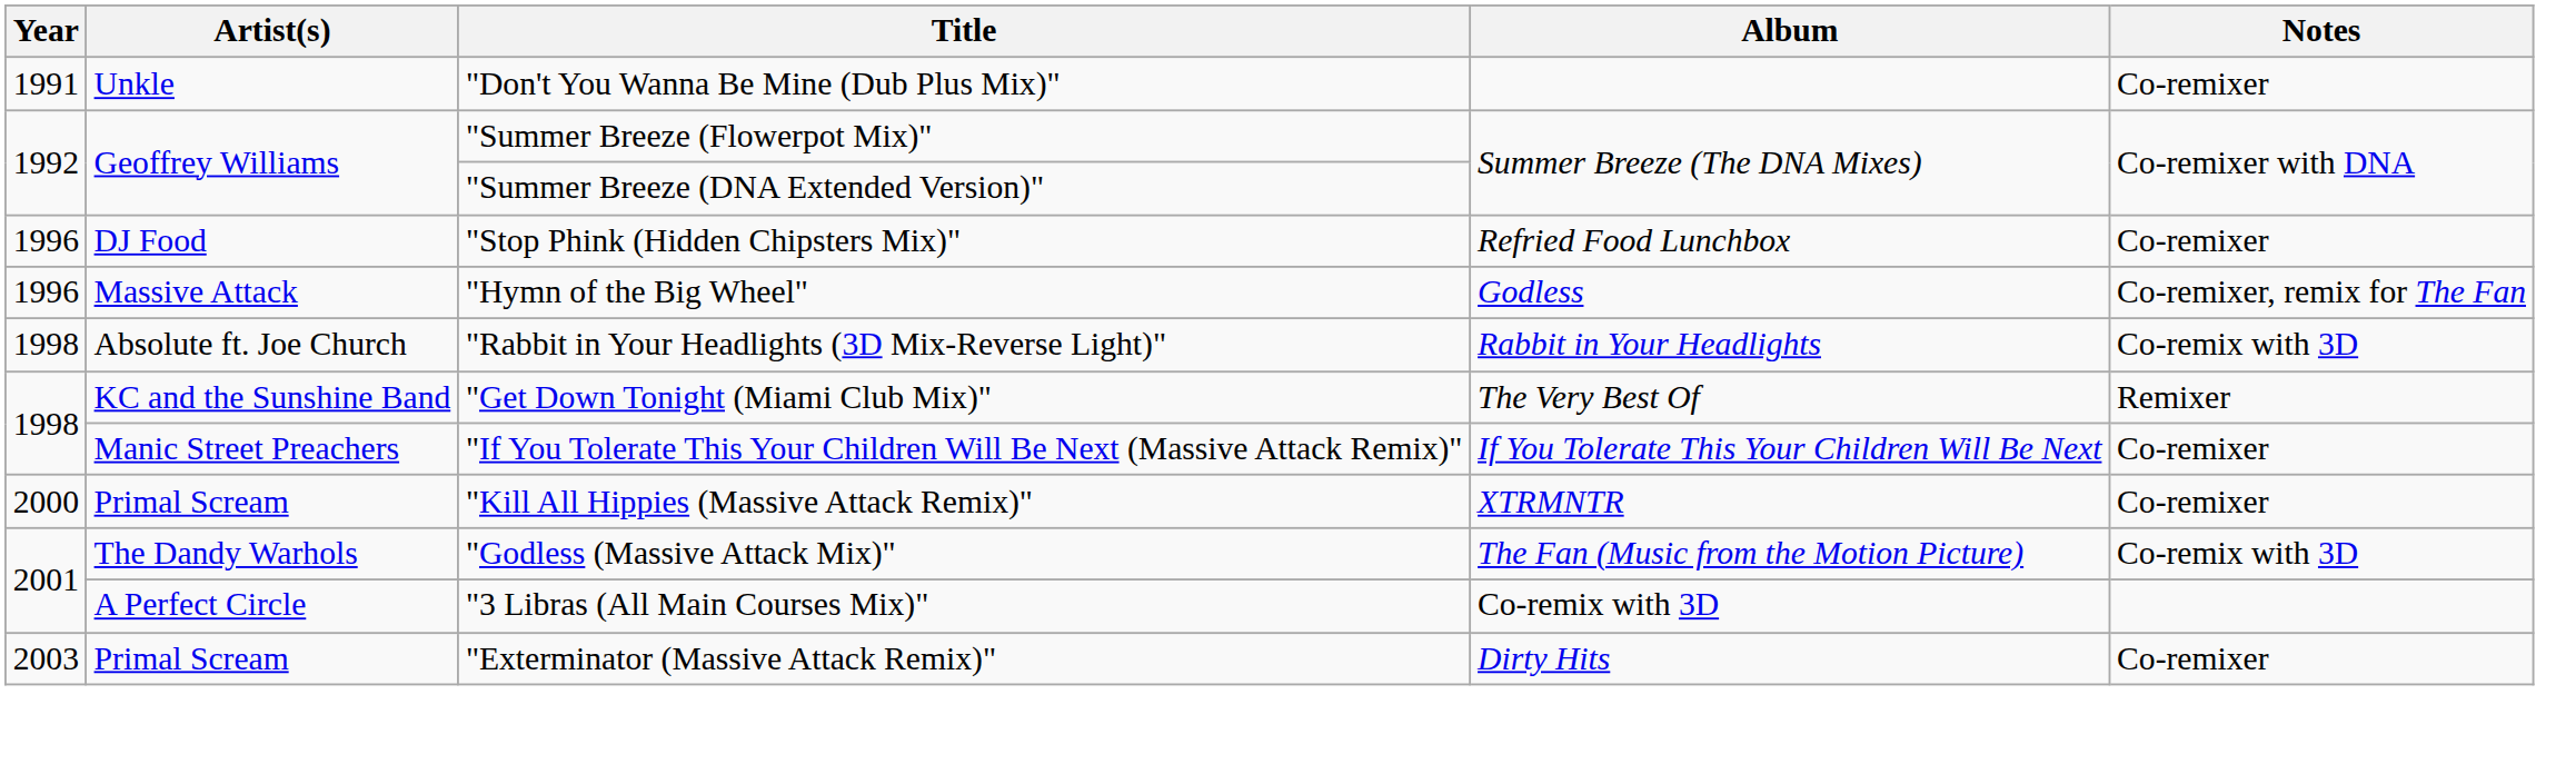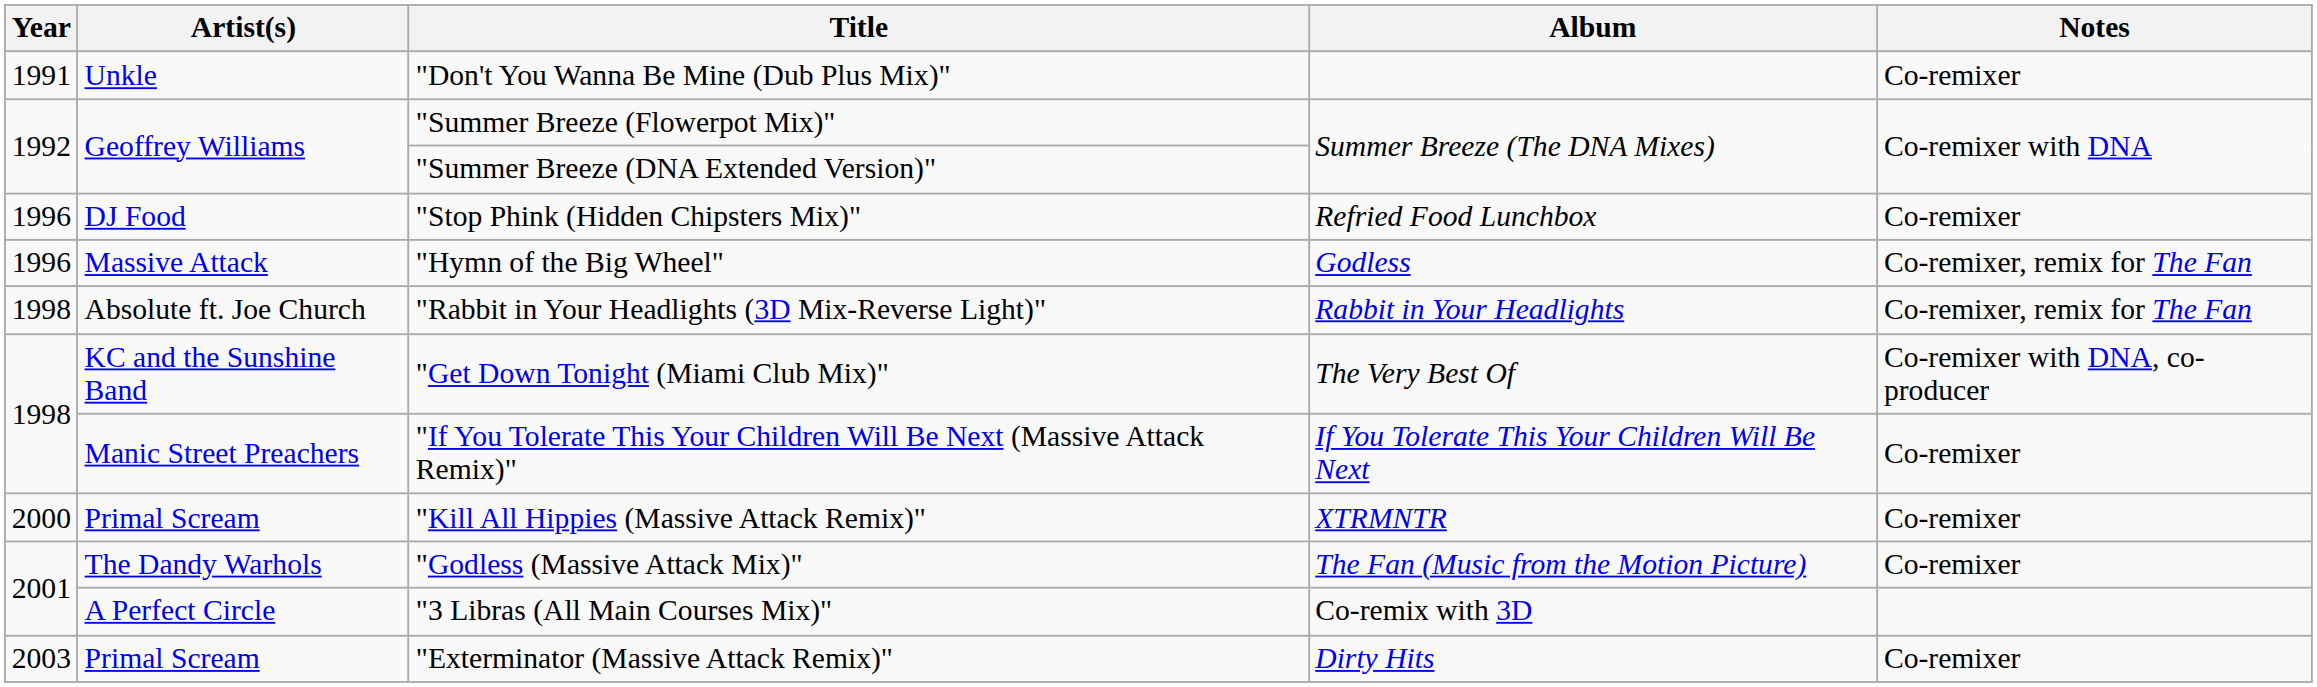 <table class="wikitable sortable">
 <tr>
 <th>Year</th>
 <th>Artist(s)</th>
 <th>Title</th>
 <th>Album</th>
 <th>Notes</th>
 </tr>
 <tr>
 <td>1991</td>
 <td><a href='#'>Unkle</a></td>
 <td>"Don't You Wanna Be Mine (Dub Plus Mix)"</td>
 <td></td>
 <td>Co-remixer</td>
 </tr>
 <tr>
 <td rowspan="2">1992</td>
 <td rowspan="2"><a href='#'>Geoffrey Williams</a></td>
 <td>"Summer Breeze (Flowerpot Mix)"</td>
 <td rowspan="2"><em>Summer Breeze (The DNA Mixes)</em></td>
 <td rowspan="2">Co-remixer with <a href='#'>DNA</a></td>
 </tr>
 <tr>
 <td>"Summer Breeze (DNA Extended Version)"</td>
 </tr>
 <tr>
 <td>1996</td>
 <td><a href='#'>DJ Food</a></td>
 <td>"Stop Phink (Hidden Chipsters Mix)"</td>
 <td><em>Refried Food Lunchbox</em></td>
 <td>Co-remixer</td>
 </tr>
 <tr>
 <td>1996</td>
 <td><a href='#'>Massive Attack</a></td>
 <td>"Hymn of the Big Wheel"</td>
 <td><em><a href='#'>Godless</a></em></td>
 <td>Co-remixer, remix for <em><a href='#'>The Fan</a></em></td>
 </tr>
 <tr>
 <td>1998</td>
 <td>Absolute ft. Joe Church</td>
 <td>"Rabbit in Your Headlights (<a href='#'>3D</a> Mix-Reverse Light)"</td>
 <td><em><a href='#'>Rabbit in Your Headlights</a></em></td>
-<td>Co-remix with <a href='#'>3D</a></td>
+<td>Co-remixer, remix for <em><a href='#'>The Fan</a></em></td>
 </tr>
 <tr>
 <td rowspan="2">1998</td>
 <td><a href='#'>KC and the Sunshine Band</a></td>
 <td>"<a href='#'>Get Down Tonight</a> (Miami Club Mix)"</td>
 <td><em>The Very Best Of</em></td>
-<td>Remixer</td>
+<td>Co-remixer with <a href='#'>DNA</a>, co-producer</td>
 </tr>
 <tr>
 <td><a href='#'>Manic Street Preachers</a></td>
 <td>"<a href='#'>If You Tolerate This Your Children Will Be Next</a> (Massive Attack Remix)"</td>
 <td><em><a href='#'>If You Tolerate This Your Children Will Be Next</a></em></td>
 <td>Co-remixer</td>
 </tr>
 <tr>
 <td>2000</td>
 <td><a href='#'>Primal Scream</a></td>
 <td>"<a href='#'>Kill All Hippies</a> (Massive Attack Remix)"</td>
 <td><em><a href='#'>XTRMNTR</a></em></td>
 <td>Co-remixer</td>
 </tr>
 <tr>
 <td rowspan="2">2001</td>
 <td><a href='#'>The Dandy Warhols</a></td>
 <td>"<a href='#'>Godless</a> (Massive Attack Mix)"</td>
 <td><em><a href='#'>The Fan (Music from the Motion Picture)</a></em></td>
-<td>Co-remix with <a href='#'>3D</a></td>
+<td>Co-remixer</td>
 </tr>
 <tr>
 <td><a href='#'>A Perfect Circle</a></td>
 <td>"3 Libras (All Main Courses Mix)"</td>
 <td>Co-remix with <a href='#'>3D</a></td>
 </tr>
 <tr>
 <td>2003</td>
 <td><a href='#'>Primal Scream</a></td>
 <td>"Exterminator (Massive Attack Remix)"</td>
 <td><em><a href='#'>Dirty Hits</a></em></td>
 <td>Co-remixer</td>
 </tr>
 </table>
